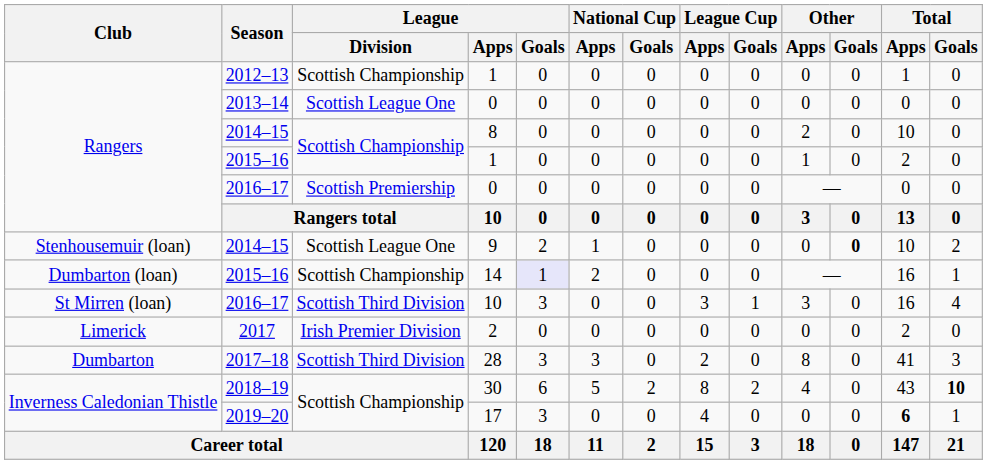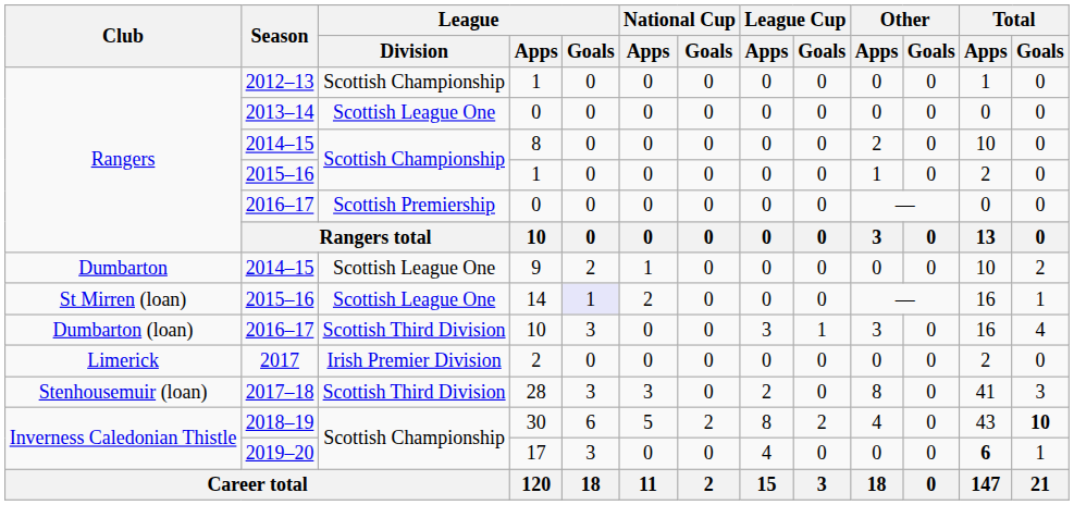 <table class="wikitable" style="text-align: center">
 <tr>
 <th rowspan=2>Club</th>
 <th rowspan=2>Season</th>
 <th colspan=3>League</th>
 <th colspan=2>National Cup</th>
 <th colspan=2>League Cup</th>
 <th colspan=2>Other</th>
 <th colspan=2>Total</th>
 </tr>
 <tr>
 <th>Division</th>
 <th>Apps</th>
 <th>Goals</th>
 <th>Apps</th>
 <th>Goals</th>
 <th>Apps</th>
 <th>Goals</th>
 <th>Apps</th>
 <th>Goals</th>
 <th>Apps</th>
 <th>Goals</th>
 </tr>
 <tr>
 <td rowspan="6"><a href='#'>Rangers</a></td>
 <td><a href='#'>2012–13</a></td>
 <td>Scottish Championship</td>
 <td>1</td>
 <td>0</td>
 <td>0</td>
 <td>0</td>
 <td>0</td>
 <td>0</td>
 <td>0</td>
 <td>0</td>
 <td>1</td>
 <td>0</td>
 </tr>
 <tr>
 <td><a href='#'>2013–14</a></td>
 <td><a href='#'>Scottish League One</a></td>
 <td>0</td>
 <td>0</td>
 <td>0</td>
 <td>0</td>
 <td>0</td>
 <td>0</td>
 <td>0</td>
 <td>0</td>
 <td>0</td>
 <td>0</td>
 </tr>
 <tr>
 <td><a href='#'>2014–15</a></td>
 <td rowspan="2"><a href='#'>Scottish Championship</a></td>
 <td>8</td>
 <td>0</td>
 <td>0</td>
 <td>0</td>
 <td>0</td>
 <td>0</td>
 <td>2</td>
 <td>0</td>
 <td>10</td>
 <td>0</td>
 </tr>
 <tr>
 <td><a href='#'>2015–16</a></td>
 <td>1</td>
 <td>0</td>
 <td>0</td>
 <td>0</td>
 <td>0</td>
 <td>0</td>
 <td>1</td>
 <td>0</td>
 <td>2</td>
 <td>0</td>
 </tr>
 <tr>
 <td><a href='#'>2016–17</a></td>
 <td><a href='#'>Scottish Premiership</a></td>
 <td>0</td>
 <td>0</td>
 <td>0</td>
 <td>0</td>
 <td>0</td>
 <td>0</td>
 <td colspan="2">—</td>
 <td>0</td>
 <td>0</td>
 </tr>
 <tr>
 <th colspan="2">Rangers total</th>
 <th>10</th>
 <th>0</th>
 <th>0</th>
 <th>0</th>
 <th>0</th>
 <th>0</th>
 <th>3</th>
 <th>0</th>
 <th>13</th>
 <th>0</th>
 </tr>
 <tr>
-<td><a href='#'>Stenhousemuir</a> (loan)</td>
+<td><a href='#'>Dumbarton</a></td>
 <td><a href='#'>2014–15</a></td>
 <td>Scottish League One</td>
 <td>9</td>
 <td>2</td>
 <td>1</td>
 <td>0</td>
 <td>0</td>
 <td>0</td>
 <td>0</td>
-<td><strong>0</strong></td>
+<td>0</td>
 <td>10</td>
 <td>2</td>
 </tr>
 <tr>
-<td><a href='#'>Dumbarton</a> (loan)</td>
+<td><a href='#'>St Mirren</a> (loan)</td>
 <td><a href='#'>2015–16</a></td>
-<td>Scottish Championship</td>
+<td><a href='#'>Scottish League One</a></td>
 <td>14</td>
 <td style="background: lavender;">1</td>
 <td>2</td>
 <td>0</td>
 <td>0</td>
 <td>0</td>
 <td colspan="2">—</td>
 <td>16</td>
 <td>1</td>
 </tr>
 <tr>
-<td><a href='#'>St Mirren</a> (loan)</td>
+<td><a href='#'>Dumbarton</a> (loan)</td>
 <td><a href='#'>2016–17</a></td>
 <td><a href='#'>Scottish Third Division</a></td>
 <td>10</td>
 <td>3</td>
 <td>0</td>
 <td>0</td>
 <td>3</td>
 <td>1</td>
 <td>3</td>
 <td>0</td>
 <td>16</td>
 <td>4</td>
 </tr>
 <tr>
 <td><a href='#'>Limerick</a></td>
 <td><a href='#'>2017</a></td>
 <td><a href='#'>Irish Premier Division</a></td>
 <td>2</td>
 <td>0</td>
 <td>0</td>
 <td>0</td>
 <td>0</td>
 <td>0</td>
 <td>0</td>
 <td>0</td>
 <td>2</td>
 <td>0</td>
 </tr>
 <tr>
-<td><a href='#'>Dumbarton</a></td>
+<td><a href='#'>Stenhousemuir</a> (loan)</td>
 <td><a href='#'>2017–18</a></td>
 <td><a href='#'>Scottish Third Division</a></td>
 <td>28</td>
 <td>3</td>
 <td>3</td>
 <td>0</td>
 <td>2</td>
 <td>0</td>
 <td>8</td>
 <td>0</td>
 <td>41</td>
 <td>3</td>
 </tr>
 <tr>
 <td rowspan="2"><a href='#'>Inverness Caledonian Thistle</a></td>
 <td><a href='#'>2018–19</a></td>
 <td rowspan="2">Scottish Championship</td>
 <td>30</td>
 <td>6</td>
 <td>5</td>
 <td>2</td>
 <td>8</td>
 <td>2</td>
 <td>4</td>
 <td>0</td>
 <td>43</td>
 <td><strong>10</strong></td>
 </tr>
 <tr>
 <td><a href='#'>2019–20</a></td>
 <td>17</td>
 <td>3</td>
 <td>0</td>
 <td>0</td>
 <td>4</td>
 <td>0</td>
 <td>0</td>
 <td>0</td>
 <td><strong>6</strong></td>
 <td>1</td>
 </tr>
 <tr>
 <th colspan="3">Career total</th>
 <th>120</th>
 <th>18</th>
 <th>11</th>
 <th>2</th>
 <th>15</th>
 <th>3</th>
 <th>18</th>
 <th>0</th>
 <th>147</th>
 <th>21</th>
 </tr>
 </table>
